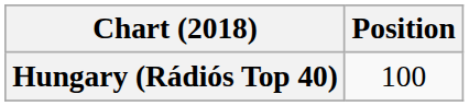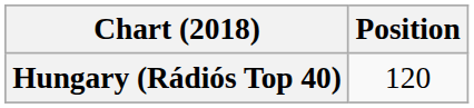 <table class="wikitable plainrowheaders" style="text-align:center">
 <tr>
 <th scope="col">Chart (2018)</th>
 <th scope="col">Position</th>
 </tr>
 <tr>
 <th scope="row">Hungary (Rádiós Top 40)</th>
-<td>100</td>
+<td>120</td>
 </tr>
 </table>
